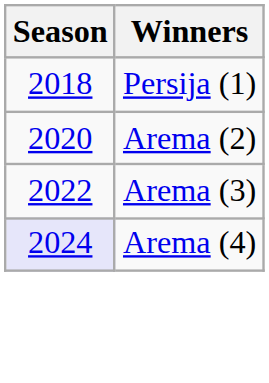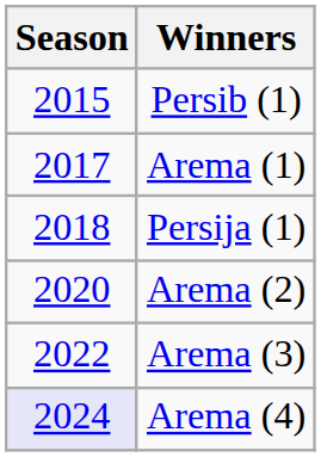 <table class="wikitable floatright" style="text-align:center; font-size:85%">
 <tr>
 <th>Season</th>
 <th>Winners</th>
+</tr>
+<tr>
+<td><a href='#'>2015</a></td>
+<td><a href='#'>Persib</a> (1)</td>
+</tr>
+<tr>
+<td><a href='#'>2017</a></td>
+<td><a href='#'>Arema</a> (1)</td>
 </tr>
 <tr>
 <td><a href='#'>2018</a></td>
 <td><a href='#'>Persija</a> (1)</td>
 </tr>
 <tr>
 <td><a href='#'>2020</a></td>
 <td><a href='#'>Arema</a> (2)</td>
 </tr>
 <tr>
 <td><a href='#'>2022</a></td>
 <td><a href='#'>Arema</a> (3)</td>
 </tr>
 <tr>
 <td style="background: lavender;"><a href='#'>2024</a></td>
 <td><a href='#'>Arema</a> (4)</td>
 </tr>
 </table>
